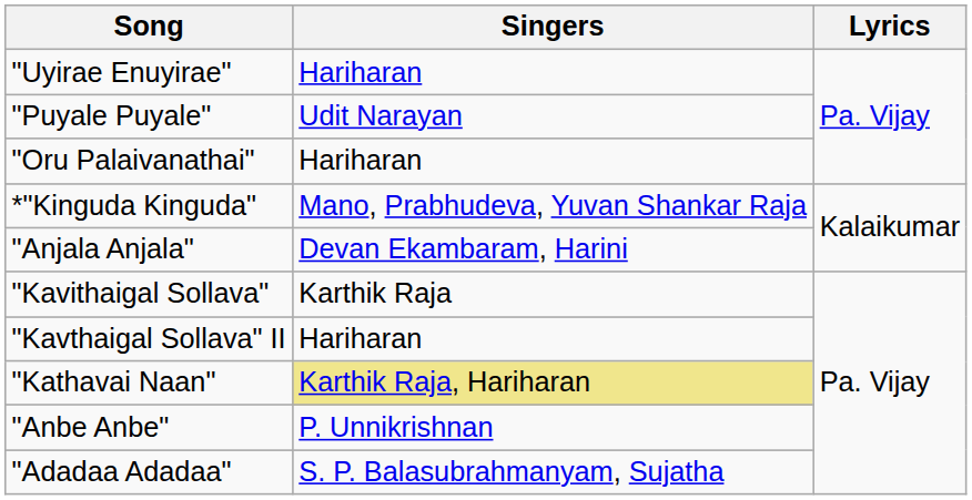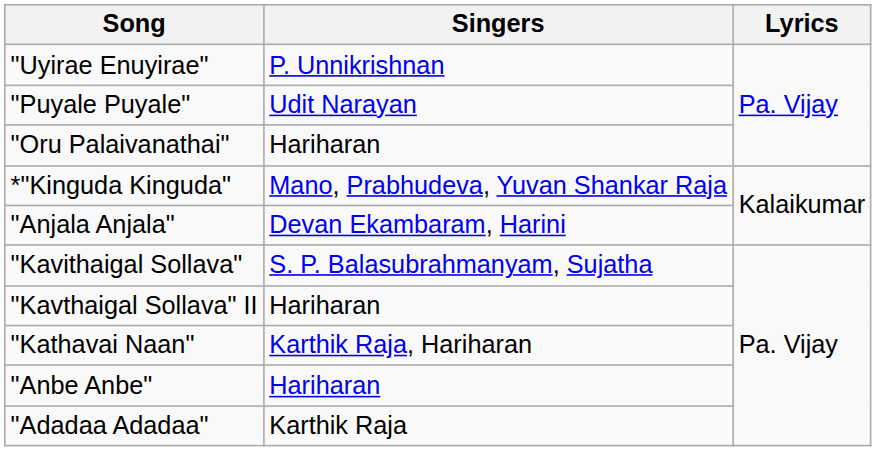 <table class="wikitable">
 <tr>
 <th>Song</th>
 <th>Singers</th>
 <th>Lyrics</th>
 </tr>
 <tr>
 <td>"Uyirae Enuyirae"</td>
-<td><a href='#'>Hariharan</a></td>
+<td><a href='#'>P. Unnikrishnan</a></td>
 <td rowspan=3><a href='#'>Pa. Vijay</a></td>
 </tr>
 <tr>
 <td>"Puyale Puyale"</td>
 <td><a href='#'>Udit Narayan</a></td>
 </tr>
 <tr>
 <td>"Oru Palaivanathai"</td>
 <td>Hariharan</td>
 </tr>
 <tr>
 <td>*"Kinguda Kinguda"</td>
 <td><a href='#'>Mano</a>, <a href='#'>Prabhudeva</a>, <a href='#'>Yuvan Shankar Raja</a></td>
 <td rowspan=2>Kalaikumar</td>
 </tr>
 <tr>
 <td>"Anjala Anjala"</td>
 <td><a href='#'>Devan Ekambaram</a>, <a href='#'>Harini</a></td>
 </tr>
 <tr>
 <td>"Kavithaigal Sollava"</td>
-<td>Karthik Raja</td>
+<td><a href='#'>S. P. Balasubrahmanyam</a>, <a href='#'>Sujatha</a></td>
 <td rowspan=5>Pa. Vijay</td>
 </tr>
 <tr>
 <td>"Kavthaigal Sollava" II</td>
 <td>Hariharan</td>
 </tr>
 <tr>
 <td>"Kathavai Naan"</td>
-<td style="background: khaki;"><a href='#'>Karthik Raja</a>, Hariharan</td>
+<td><a href='#'>Karthik Raja</a>, Hariharan</td>
 </tr>
 <tr>
 <td>"Anbe Anbe"</td>
-<td><a href='#'>P. Unnikrishnan</a></td>
+<td><a href='#'>Hariharan</a></td>
 </tr>
 <tr>
 <td>"Adadaa Adadaa"</td>
-<td><a href='#'>S. P. Balasubrahmanyam</a>, <a href='#'>Sujatha</a></td>
+<td>Karthik Raja</td>
 </tr>
 </table>
